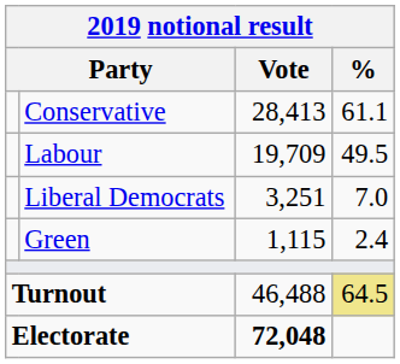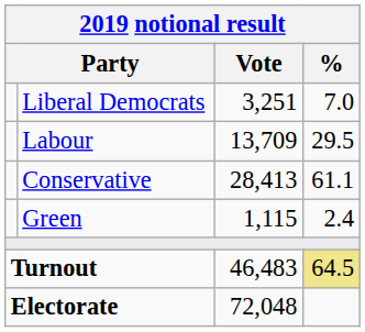 <table class="wikitable">
 <tr>
 <th colspan="4"><a href='#'>2019</a> <a href='#'>notional result</a></th>
 </tr>
 <tr>
 <th bgcolor="#DDDDFF" width="130px" colspan="2">Party</th>
 <th bgcolor="#DDDDFF" width="50px">Vote</th>
 <th bgcolor="#DDDDFF" width="30px">%</th>
 </tr>
 <tr>
 <td></td>
-<td><a href='#'>Conservative</a></td>
-<td align=right>28,413</td>
-<td align=right>61.1</td>
+<td><a href='#'>Liberal Democrats</a></td>
+<td align=right>3,251</td>
+<td align=right>7.0</td>
 </tr>
 <tr>
 <td></td>
 <td><a href='#'>Labour</a></td>
-<td align=right>19,709</td>
-<td align=right>49.5</td>
+<td align=right>13,709</td>
+<td align=right>29.5</td>
 </tr>
 <tr>
 <td></td>
-<td><a href='#'>Liberal Democrats</a></td>
-<td align=right>3,251</td>
-<td align=right>7.0</td>
+<td><a href='#'>Conservative</a></td>
+<td align=right>28,413</td>
+<td align=right>61.1</td>
 </tr>
 <tr>
 <td></td>
 <td><a href='#'>Green</a></td>
 <td align=right>1,115</td>
 <td align=right>2.4</td>
 </tr>
 <tr>
 <td colspan="4" bgcolor="#EAECF0"></td>
 </tr>
 <tr>
 <td colspan="2"><strong>Turnout</strong></td>
-<td align=right>46,488</td>
+<td align=right>46,483</td>
 <td align=right style="background: khaki;">64.5</td>
 </tr>
 <tr>
 <td colspan="2"><strong>Electorate</strong></td>
-<td align=right><strong>72,048</strong></td>
+<td align=right>72,048</td>
 </tr>
 </table>
